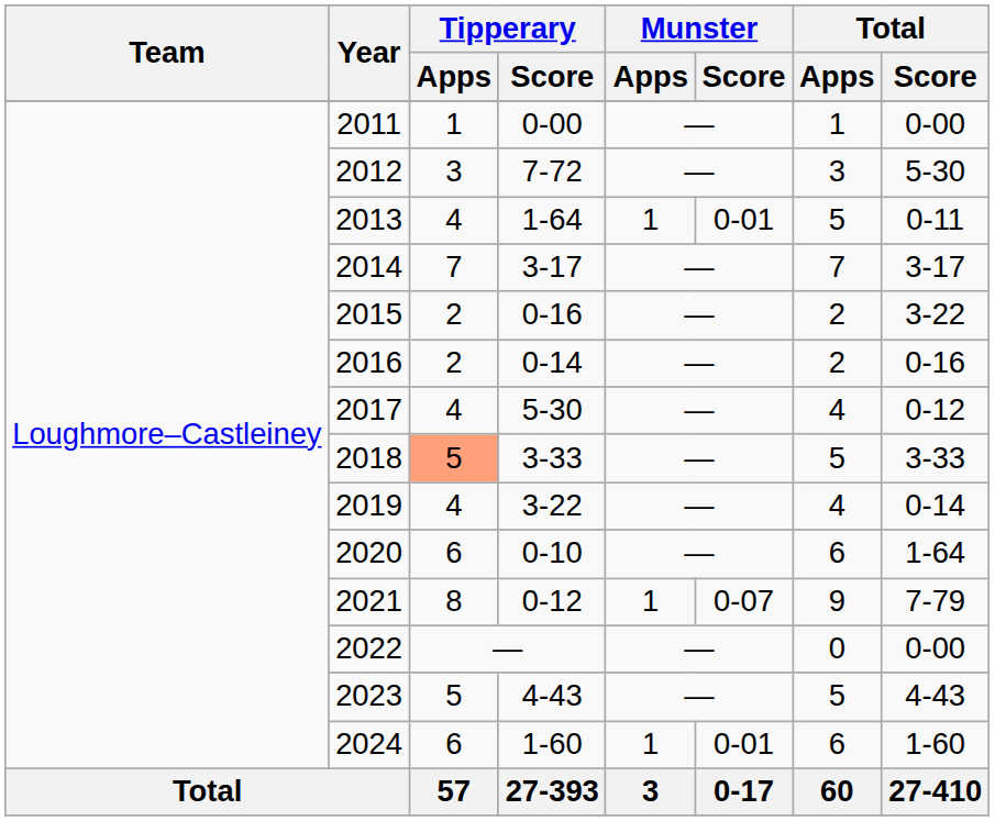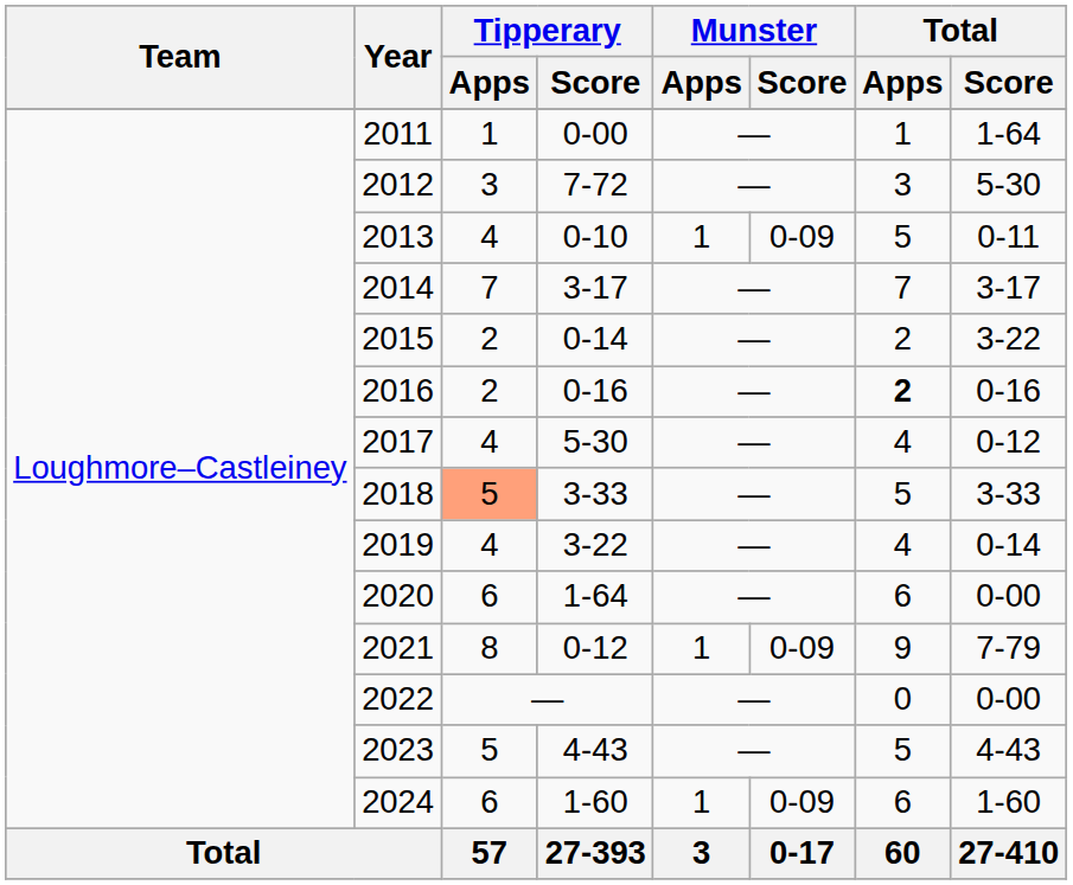 <table class="wikitable" style="text-align:center">
 <tr>
 <th rowspan="2">Team</th>
 <th rowspan="2">Year</th>
 <th colspan="2"><a href='#'>Tipperary</a></th>
 <th colspan="2"><a href='#'>Munster</a></th>
 <th colspan="2">Total</th>
 </tr>
 <tr>
 <th>Apps</th>
 <th>Score</th>
 <th>Apps</th>
 <th>Score</th>
 <th>Apps</th>
 <th>Score</th>
 </tr>
 <tr>
 </tr>
 <tr>
 <td rowspan="14"><a href='#'>Loughmore–Castleiney</a></td>
 <td>2011</td>
 <td>1</td>
 <td>0-00</td>
 <td colspan=2>—</td>
 <td>1</td>
-<td>0-00</td>
+<td>1-64</td>
 </tr>
 <tr>
 <td>2012</td>
 <td>3</td>
 <td>7-72</td>
 <td colspan=2>—</td>
 <td>3</td>
 <td>5-30</td>
 </tr>
 <tr>
 <td>2013</td>
 <td>4</td>
-<td>1-64</td>
+<td>0-10</td>
 <td>1</td>
-<td>0-01</td>
+<td>0-09</td>
 <td>5</td>
 <td>0-11</td>
 </tr>
 <tr>
 <td>2014</td>
 <td>7</td>
 <td>3-17</td>
 <td colspan=2>—</td>
 <td>7</td>
 <td>3-17</td>
 </tr>
 <tr>
 <td>2015</td>
 <td>2</td>
-<td>0-16</td>
+<td>0-14</td>
 <td colspan=2>—</td>
 <td>2</td>
 <td>3-22</td>
 </tr>
 <tr>
 <td>2016</td>
 <td>2</td>
-<td>0-14</td>
+<td>0-16</td>
 <td colspan=2>—</td>
-<td>2</td>
+<td><strong>2</strong></td>
 <td>0-16</td>
 </tr>
 <tr>
 <td>2017</td>
 <td>4</td>
 <td>5-30</td>
 <td colspan=2>—</td>
 <td>4</td>
 <td>0-12</td>
 </tr>
 <tr>
 <td>2018</td>
 <td style="background: lightsalmon;">5</td>
 <td>3-33</td>
 <td colspan=2>—</td>
 <td>5</td>
 <td>3-33</td>
 </tr>
 <tr>
 <td>2019</td>
 <td>4</td>
 <td>3-22</td>
 <td colspan=2>—</td>
 <td>4</td>
 <td>0-14</td>
 </tr>
 <tr>
 <td>2020</td>
 <td>6</td>
-<td>0-10</td>
+<td>1-64</td>
 <td colspan=2>—</td>
 <td>6</td>
-<td>1-64</td>
+<td>0-00</td>
 </tr>
 <tr>
 <td>2021</td>
 <td>8</td>
 <td>0-12</td>
 <td>1</td>
-<td>0-07</td>
+<td>0-09</td>
 <td>9</td>
 <td>7-79</td>
 </tr>
 <tr>
 <td>2022</td>
 <td colspan=2>—</td>
 <td colspan=2>—</td>
 <td>0</td>
 <td>0-00</td>
 </tr>
 <tr>
 <td>2023</td>
 <td>5</td>
 <td>4-43</td>
 <td colspan=2>—</td>
 <td>5</td>
 <td>4-43</td>
 </tr>
 <tr>
 <td>2024</td>
 <td>6</td>
 <td>1-60</td>
 <td>1</td>
-<td>0-01</td>
+<td>0-09</td>
 <td>6</td>
 <td>1-60</td>
 </tr>
 <tr>
 <th colspan="2">Total</th>
 <th>57</th>
 <th>27-393</th>
 <th>3</th>
 <th>0-17</th>
 <th>60</th>
 <th>27-410</th>
 </tr>
 </table>
